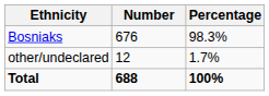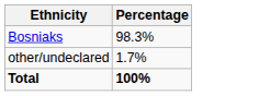 <table class="wikitable">
 <tr>
 <th width="100px">Ethnicity</th>
-<th width="80px">Number</th>
 <th width="80px">Percentage</th>
 </tr>
 <tr>
 <td><a href='#'>Bosniaks</a></td>
-<td>676</td>
 <td>98.3%</td>
 </tr>
 <tr>
 <td>other/undeclared</td>
-<td>12</td>
 <td>1.7%</td>
 </tr>
 <tr>
 <td><strong>Total</strong></td>
-<td><strong>688</strong></td>
 <td><strong>100%</strong></td>
 </tr>
 </table>
